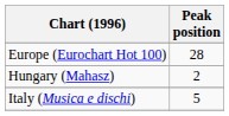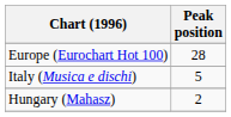 <table class="wikitable sortable">
 <tr>
 <th>Chart (1996)</th>
 <th>Peak<br>position</th>
 </tr>
 <tr>
 </tr>
 <tr>
 </tr>
 <tr>
 </tr>
 <tr>
 </tr>
 <tr>
 <td>Europe (<a href='#'>Eurochart Hot 100</a>)</td>
 <td align="center">28</td>
 </tr>
 <tr>
 </tr>
 <tr>
 </tr>
 <tr>
-<td>Hungary (<a href='#'>Mahasz</a>)</td>
-<td align="center">2</td>
+<td>Italy (<em><a href='#'>Musica e dischi</a></em>)</td>
+<td align="center">5</td>
 </tr>
 <tr>
 </tr>
 <tr>
-<td>Italy (<em><a href='#'>Musica e dischi</a></em>)</td>
-<td align="center">5</td>
+<td>Hungary (<a href='#'>Mahasz</a>)</td>
+<td align="center">2</td>
 </tr>
 <tr>
 </tr>
 <tr>
 </tr>
 <tr>
 </tr>
 <tr>
 </tr>
 <tr>
 </tr>
 <tr>
 </tr>
 <tr>
 </tr>
 <tr>
 </tr>
 </table>
